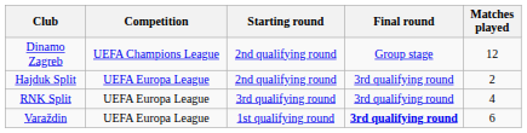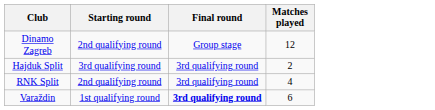 <table class="wikitable" style="text-align: center">
 <tr>
 <th width=100>Club</th>
-<th width=180>Competition</th>
 <th width=150>Starting round</th>
 <th width=150>Final round</th>
 <th width=70>Matches played</th>
 </tr>
 <tr>
 <td rowspan=1><a href='#'>Dinamo Zagreb</a></td>
-<td><a href='#'>UEFA Champions League</a></td>
 <td><a href='#'>2nd qualifying round</a></td>
 <td><a href='#'>Group stage</a></td>
 <td>12</td>
 </tr>
 <tr>
 <td><a href='#'>Hajduk Split</a></td>
-<td><a href='#'>UEFA Europa League</a></td>
-<td><a href='#'>2nd qualifying round</a></td>
+<td><a href='#'>3rd qualifying round</a></td>
 <td><a href='#'>3rd qualifying round</a></td>
 <td>2</td>
 </tr>
 <tr>
 <td><a href='#'>RNK Split</a></td>
-<td>UEFA Europa League</td>
-<td><a href='#'>3rd qualifying round</a></td>
+<td><a href='#'>2nd qualifying round</a></td>
 <td><a href='#'>3rd qualifying round</a></td>
 <td>4</td>
 </tr>
 <tr>
 <td><a href='#'>Varaždin</a></td>
-<td>UEFA Europa League</td>
 <td><a href='#'>1st qualifying round</a></td>
 <td><strong><a href='#'>3rd qualifying round</a></strong></td>
 <td>6</td>
 </tr>
 </table>
